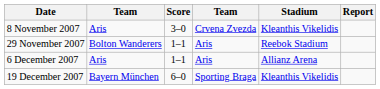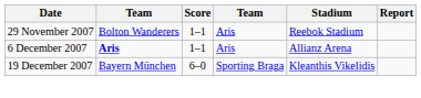 <table class="wikitable">
 <tr>
 <th>Date</th>
 <th>Team</th>
 <th>Score</th>
 <th>Team</th>
 <th>Stadium</th>
 <th>Report</th>
-</tr>
-<tr>
-<td>8 November 2007</td>
-<td> <a href='#'>Aris</a></td>
-<td align="center">3–0</td>
-<td> <a href='#'>Crvena Zvezda</a></td>
-<td><a href='#'>Kleanthis Vikelidis</a></td>
-<td></td>
 </tr>
 <tr>
 <td>29 November 2007</td>
 <td> <a href='#'>Bolton Wanderers</a></td>
 <td align="center">1–1</td>
 <td> <a href='#'>Aris</a></td>
 <td><a href='#'>Reebok Stadium</a></td>
 <td></td>
 </tr>
 <tr>
 <td>6 December 2007</td>
-<td> <a href='#'>Aris</a></td>
+<td><strong> <a href='#'>Aris</a></strong></td>
 <td align="center">1–1</td>
 <td> <a href='#'>Aris</a></td>
 <td><a href='#'>Allianz Arena</a></td>
 <td></td>
 </tr>
 <tr>
 <td>19 December 2007</td>
 <td> <a href='#'>Bayern München</a></td>
 <td align="center">6–0</td>
 <td> <a href='#'>Sporting Braga</a></td>
 <td><a href='#'>Kleanthis Vikelidis</a></td>
 <td></td>
 </tr>
 </table>
